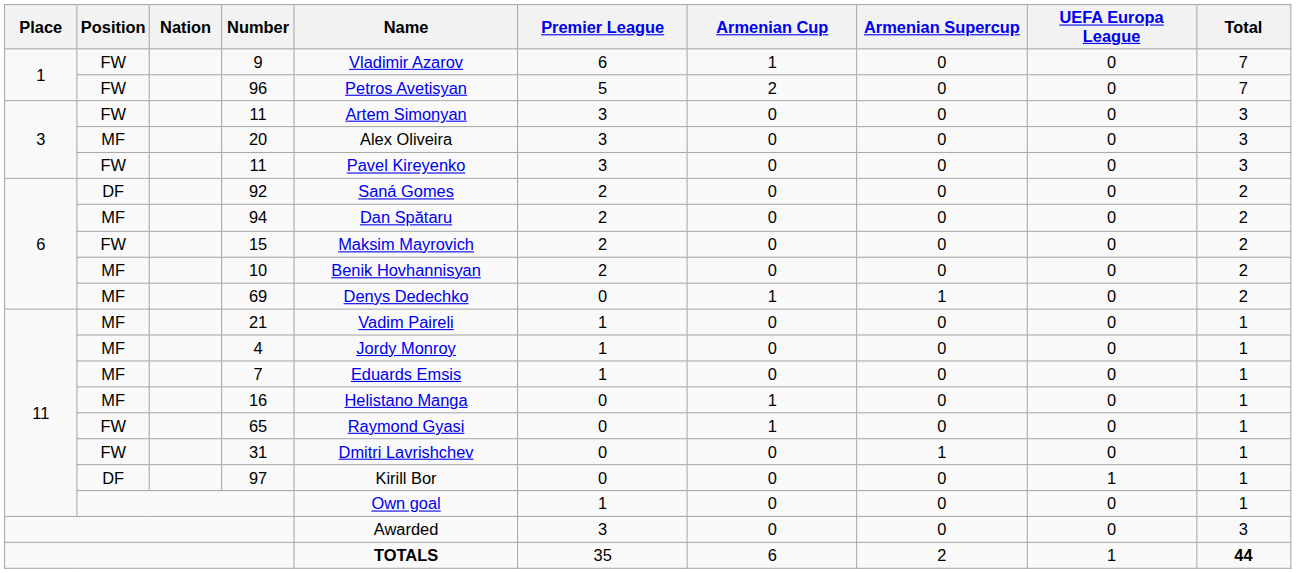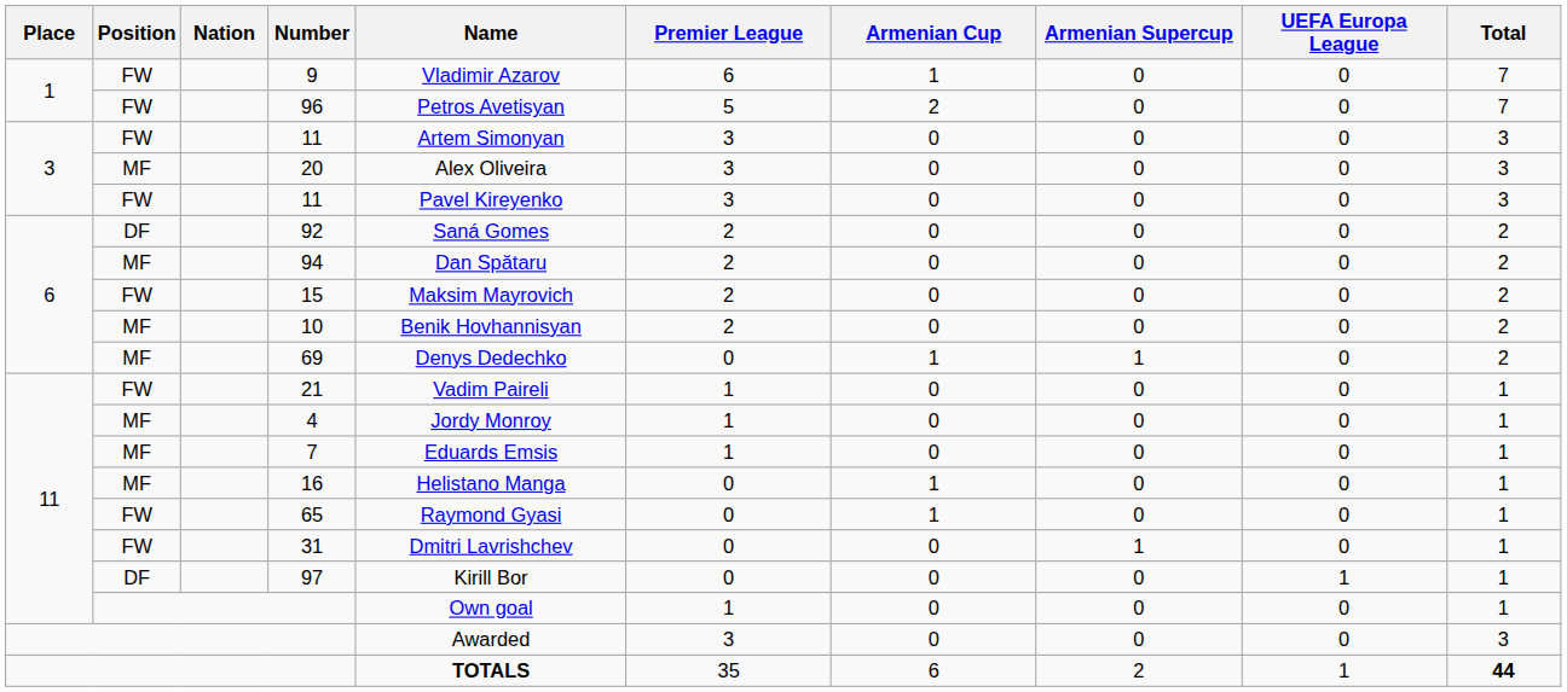 <table class="wikitable" style="font-size: 95%; text-align: center;">
 <tr>
 <th width=60>Place</th>
 <th width=60>Position</th>
 <th width=60>Nation</th>
 <th width=60>Number</th>
 <th width=200>Name</th>
 <th width=150><a href='#'>Premier League</a></th>
 <th width=150><a href='#'>Armenian Cup</a></th>
 <th width=150><a href='#'>Armenian Supercup</a></th>
 <th width=150><a href='#'>UEFA Europa League</a></th>
 <th width=80><strong>Total</strong></th>
 </tr>
 <tr>
 <td rowspan="2">1</td>
 <td>FW</td>
 <td></td>
 <td>9</td>
 <td><a href='#'>Vladimir Azarov</a></td>
 <td>6</td>
 <td>1</td>
 <td>0</td>
 <td>0</td>
 <td>7</td>
 </tr>
 <tr>
 <td>FW</td>
 <td></td>
 <td>96</td>
 <td><a href='#'>Petros Avetisyan</a></td>
 <td>5</td>
 <td>2</td>
 <td>0</td>
 <td>0</td>
 <td>7</td>
 </tr>
 <tr>
 <td rowspan="3">3</td>
 <td>FW</td>
 <td></td>
 <td>11</td>
 <td><a href='#'>Artem Simonyan</a></td>
 <td>3</td>
 <td>0</td>
 <td>0</td>
 <td>0</td>
 <td>3</td>
 </tr>
 <tr>
 <td>MF</td>
 <td></td>
 <td>20</td>
 <td>Alex Oliveira</td>
 <td>3</td>
 <td>0</td>
 <td>0</td>
 <td>0</td>
 <td>3</td>
 </tr>
 <tr>
 <td>FW</td>
 <td></td>
 <td>11</td>
 <td><a href='#'>Pavel Kireyenko</a></td>
 <td>3</td>
 <td>0</td>
 <td>0</td>
 <td>0</td>
 <td>3</td>
 </tr>
 <tr>
 <td rowspan="5">6</td>
 <td>DF</td>
 <td></td>
 <td>92</td>
 <td><a href='#'>Saná Gomes</a></td>
 <td>2</td>
 <td>0</td>
 <td>0</td>
 <td>0</td>
 <td>2</td>
 </tr>
 <tr>
 <td>MF</td>
 <td></td>
 <td>94</td>
 <td><a href='#'>Dan Spătaru</a></td>
 <td>2</td>
 <td>0</td>
 <td>0</td>
 <td>0</td>
 <td>2</td>
 </tr>
 <tr>
 <td>FW</td>
 <td></td>
 <td>15</td>
 <td><a href='#'>Maksim Mayrovich</a></td>
 <td>2</td>
 <td>0</td>
 <td>0</td>
 <td>0</td>
 <td>2</td>
 </tr>
 <tr>
 <td>MF</td>
 <td></td>
 <td>10</td>
 <td><a href='#'>Benik Hovhannisyan</a></td>
 <td>2</td>
 <td>0</td>
 <td>0</td>
 <td>0</td>
 <td>2</td>
 </tr>
 <tr>
 <td>MF</td>
 <td></td>
 <td>69</td>
 <td><a href='#'>Denys Dedechko</a></td>
 <td>0</td>
 <td>1</td>
 <td>1</td>
 <td>0</td>
 <td>2</td>
 </tr>
 <tr>
 <td rowspan="8">11</td>
-<td>MF</td>
+<td>FW</td>
 <td></td>
 <td>21</td>
 <td><a href='#'>Vadim Paireli</a></td>
 <td>1</td>
 <td>0</td>
 <td>0</td>
 <td>0</td>
 <td>1</td>
 </tr>
 <tr>
 <td>MF</td>
 <td></td>
 <td>4</td>
 <td><a href='#'>Jordy Monroy</a></td>
 <td>1</td>
 <td>0</td>
 <td>0</td>
 <td>0</td>
 <td>1</td>
 </tr>
 <tr>
 <td>MF</td>
 <td></td>
 <td>7</td>
 <td><a href='#'>Eduards Emsis</a></td>
 <td>1</td>
 <td>0</td>
 <td>0</td>
 <td>0</td>
 <td>1</td>
 </tr>
 <tr>
 <td>MF</td>
 <td></td>
 <td>16</td>
 <td><a href='#'>Helistano Manga</a></td>
 <td>0</td>
 <td>1</td>
 <td>0</td>
 <td>0</td>
 <td>1</td>
 </tr>
 <tr>
 <td>FW</td>
 <td></td>
 <td>65</td>
 <td><a href='#'>Raymond Gyasi</a></td>
 <td>0</td>
 <td>1</td>
 <td>0</td>
 <td>0</td>
 <td>1</td>
 </tr>
 <tr>
 <td>FW</td>
 <td></td>
 <td>31</td>
 <td><a href='#'>Dmitri Lavrishchev</a></td>
 <td>0</td>
 <td>0</td>
 <td>1</td>
 <td>0</td>
 <td>1</td>
 </tr>
 <tr>
 <td>DF</td>
 <td></td>
 <td>97</td>
 <td>Kirill Bor</td>
 <td>0</td>
 <td>0</td>
 <td>0</td>
 <td>1</td>
 <td>1</td>
 </tr>
 <tr>
 <td colspan="3"></td>
 <td><a href='#'>Own goal</a></td>
 <td>1</td>
 <td>0</td>
 <td>0</td>
 <td>0</td>
 <td>1</td>
 </tr>
 <tr>
 <td colspan="4"></td>
 <td>Awarded</td>
 <td>3</td>
 <td>0</td>
 <td>0</td>
 <td>0</td>
 <td>3</td>
 </tr>
 <tr>
 <td colspan="4"></td>
 <td><strong>TOTALS</strong></td>
 <td>35</td>
 <td>6</td>
 <td>2</td>
 <td>1</td>
 <td><strong>44</strong></td>
 </tr>
 </table>
